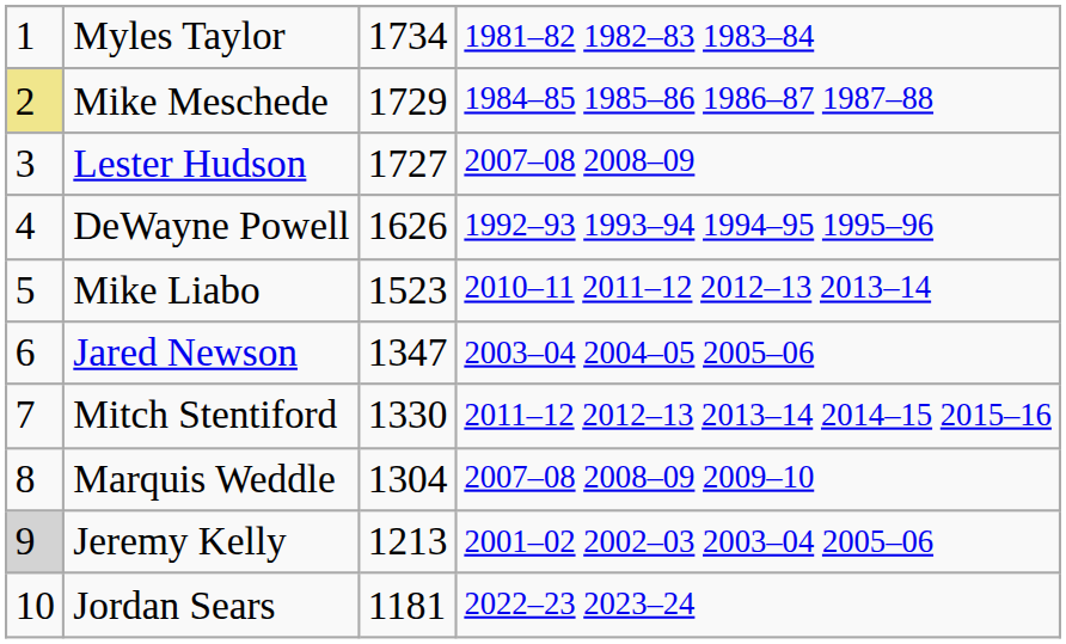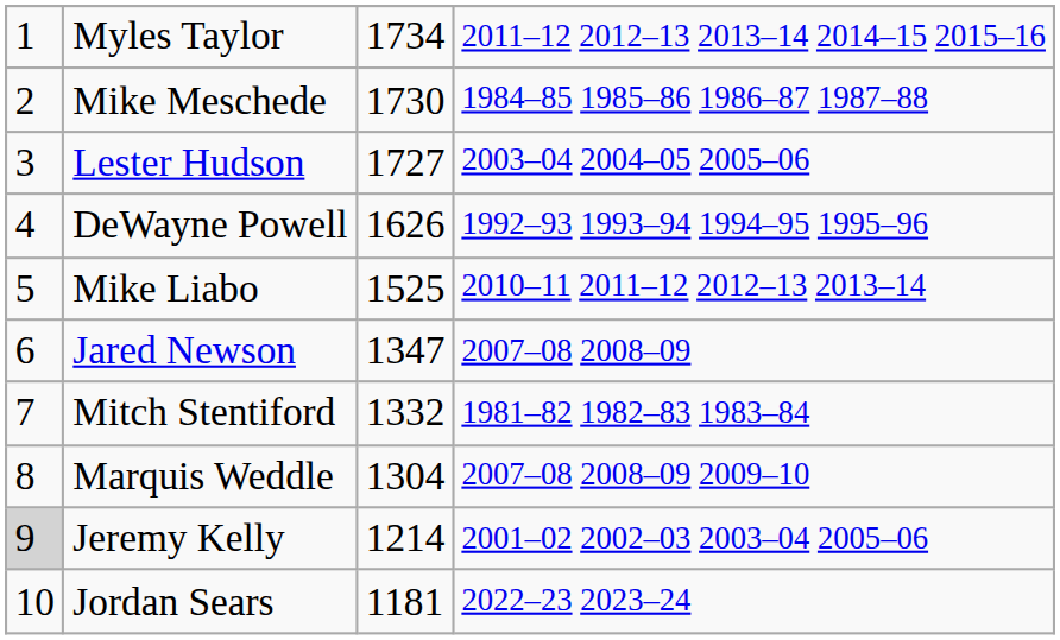 <table class="wikitable">
 <tr>
 </tr>
 <tr>
 <td>1</td>
 <td>Myles Taylor</td>
 <td>1734</td>
-<td style="font-size:80%;"><a href='#'>1981–82</a> <a href='#'>1982–83</a> <a href='#'>1983–84</a></td>
+<td style="font-size:80%;"><a href='#'>2011–12</a> <a href='#'>2012–13</a> <a href='#'>2013–14</a> <a href='#'>2014–15</a> <a href='#'>2015–16</a></td>
 </tr>
 <tr>
-<td style="background: khaki;">2</td>
+<td>2</td>
 <td>Mike Meschede</td>
-<td>1729</td>
+<td>1730</td>
 <td style="font-size:80%;"><a href='#'>1984–85</a> <a href='#'>1985–86</a> <a href='#'>1986–87</a> <a href='#'>1987–88</a></td>
 </tr>
 <tr>
 <td>3</td>
 <td><a href='#'>Lester Hudson</a></td>
 <td>1727</td>
-<td style="font-size:80%;"><a href='#'>2007–08</a> <a href='#'>2008–09</a></td>
+<td style="font-size:80%;"><a href='#'>2003–04</a> <a href='#'>2004–05</a> <a href='#'>2005–06</a></td>
 </tr>
 <tr>
 <td>4</td>
 <td>DeWayne Powell</td>
 <td>1626</td>
 <td style="font-size:80%;"><a href='#'>1992–93</a> <a href='#'>1993–94</a> <a href='#'>1994–95</a> <a href='#'>1995–96</a></td>
 </tr>
 <tr>
 <td>5</td>
 <td>Mike Liabo</td>
-<td>1523</td>
+<td>1525</td>
 <td style="font-size:80%;"><a href='#'>2010–11</a> <a href='#'>2011–12</a> <a href='#'>2012–13</a> <a href='#'>2013–14</a></td>
 </tr>
 <tr>
 <td>6</td>
 <td><a href='#'>Jared Newson</a></td>
 <td>1347</td>
-<td style="font-size:80%;"><a href='#'>2003–04</a> <a href='#'>2004–05</a> <a href='#'>2005–06</a></td>
+<td style="font-size:80%;"><a href='#'>2007–08</a> <a href='#'>2008–09</a></td>
 </tr>
 <tr>
 <td>7</td>
 <td>Mitch Stentiford</td>
-<td>1330</td>
-<td style="font-size:80%;"><a href='#'>2011–12</a> <a href='#'>2012–13</a> <a href='#'>2013–14</a> <a href='#'>2014–15</a> <a href='#'>2015–16</a></td>
+<td>1332</td>
+<td style="font-size:80%;"><a href='#'>1981–82</a> <a href='#'>1982–83</a> <a href='#'>1983–84</a></td>
 </tr>
 <tr>
 <td>8</td>
 <td>Marquis Weddle</td>
 <td>1304</td>
 <td style="font-size:80%;"><a href='#'>2007–08</a> <a href='#'>2008–09</a> <a href='#'>2009–10</a></td>
 </tr>
 <tr>
 <td style="background: lightgrey;">9</td>
 <td>Jeremy Kelly</td>
-<td>1213</td>
+<td>1214</td>
 <td style="font-size:80%;"><a href='#'>2001–02</a> <a href='#'>2002–03</a> <a href='#'>2003–04</a> <a href='#'>2005–06</a></td>
 </tr>
 <tr>
 <td>10</td>
 <td>Jordan Sears</td>
 <td>1181</td>
 <td style="font-size:80%;"><a href='#'>2022–23</a> <a href='#'>2023–24</a></td>
 </tr>
 </table>
